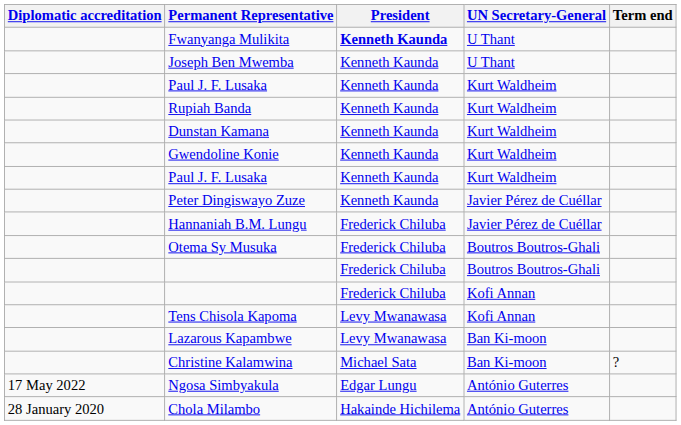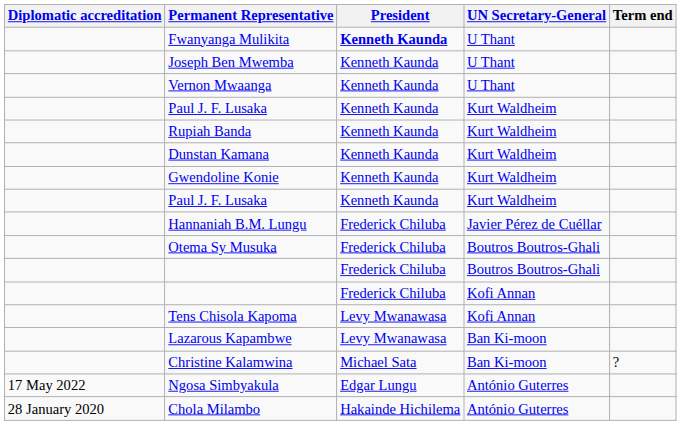 <table class="wikitable sortable">
 <tr>
 <th><a href='#'>Diplomatic accreditation</a></th>
 <th><a href='#'>Permanent Representative</a></th>
 <th><a href='#'>President</a></th>
 <th><a href='#'>UN Secretary-General</a></th>
 <th>Term end</th>
 </tr>
 <tr>
 <td></td>
 <td><a href='#'>Fwanyanga Mulikita</a></td>
 <td><strong><a href='#'>Kenneth Kaunda</a></strong></td>
 <td><a href='#'>U Thant</a></td>
 <td></td>
 </tr>
 <tr>
 <td></td>
 <td><a href='#'>Joseph Ben Mwemba</a></td>
+<td><a href='#'>Kenneth Kaunda</a></td>
+<td><a href='#'>U Thant</a></td>
+<td></td>
+</tr>
+<tr>
+<td></td>
+<td><a href='#'>Vernon Mwaanga</a></td>
 <td><a href='#'>Kenneth Kaunda</a></td>
 <td><a href='#'>U Thant</a></td>
 <td></td>
 </tr>
 <tr>
 <td></td>
 <td><a href='#'>Paul J. F. Lusaka</a></td>
 <td><a href='#'>Kenneth Kaunda</a></td>
 <td><a href='#'>Kurt Waldheim</a></td>
 <td></td>
 </tr>
 <tr>
 <td></td>
 <td><a href='#'>Rupiah Banda</a></td>
 <td><a href='#'>Kenneth Kaunda</a></td>
 <td><a href='#'>Kurt Waldheim</a></td>
 <td></td>
 </tr>
 <tr>
 <td></td>
 <td><a href='#'>Dunstan Kamana</a></td>
 <td><a href='#'>Kenneth Kaunda</a></td>
 <td><a href='#'>Kurt Waldheim</a></td>
 <td></td>
 </tr>
 <tr>
 <td></td>
 <td><a href='#'>Gwendoline Konie</a></td>
 <td><a href='#'>Kenneth Kaunda</a></td>
 <td><a href='#'>Kurt Waldheim</a></td>
 <td></td>
 </tr>
 <tr>
 <td></td>
 <td><a href='#'>Paul J. F. Lusaka</a></td>
 <td><a href='#'>Kenneth Kaunda</a></td>
 <td><a href='#'>Kurt Waldheim</a></td>
-<td></td>
-</tr>
-<tr>
-<td></td>
-<td><a href='#'>Peter Dingiswayo Zuze</a></td>
-<td><a href='#'>Kenneth Kaunda</a></td>
-<td><a href='#'>Javier Pérez de Cuéllar</a></td>
 <td></td>
 </tr>
 <tr>
 <td></td>
 <td><a href='#'>Hannaniah B.M. Lungu</a></td>
 <td><a href='#'>Frederick Chiluba</a></td>
 <td><a href='#'>Javier Pérez de Cuéllar</a></td>
 <td></td>
 </tr>
 <tr>
 <td></td>
 <td><a href='#'>Otema Sy Musuka</a></td>
 <td><a href='#'>Frederick Chiluba</a></td>
 <td><a href='#'>Boutros Boutros-Ghali</a></td>
 <td></td>
 </tr>
 <tr>
 <td></td>
 <td></td>
 <td><a href='#'>Frederick Chiluba</a></td>
 <td><a href='#'>Boutros Boutros-Ghali</a></td>
 <td></td>
 </tr>
 <tr>
 <td></td>
 <td></td>
 <td><a href='#'>Frederick Chiluba</a></td>
 <td><a href='#'>Kofi Annan</a></td>
 <td></td>
 </tr>
 <tr>
 <td></td>
 <td><a href='#'>Tens Chisola Kapoma</a></td>
 <td><a href='#'>Levy Mwanawasa</a></td>
 <td><a href='#'>Kofi Annan</a></td>
 <td></td>
 </tr>
 <tr>
 <td></td>
 <td><a href='#'>Lazarous Kapambwe</a></td>
 <td><a href='#'>Levy Mwanawasa</a></td>
 <td><a href='#'>Ban Ki-moon</a></td>
 <td></td>
 </tr>
 <tr>
 <td></td>
 <td><a href='#'>Christine Kalamwina</a></td>
 <td><a href='#'>Michael Sata</a></td>
 <td><a href='#'>Ban Ki-moon</a></td>
 <td>?</td>
 </tr>
 <tr>
 <td>17 May 2022</td>
 <td><a href='#'>Ngosa Simbyakula</a></td>
 <td><a href='#'>Edgar Lungu</a></td>
 <td><a href='#'>António Guterres</a></td>
 <td></td>
 </tr>
 <tr>
 <td>28 January 2020</td>
 <td><a href='#'>Chola Milambo</a></td>
 <td><a href='#'>Hakainde Hichilema</a></td>
 <td><a href='#'>António Guterres</a></td>
 <td></td>
 </tr>
 </table>
